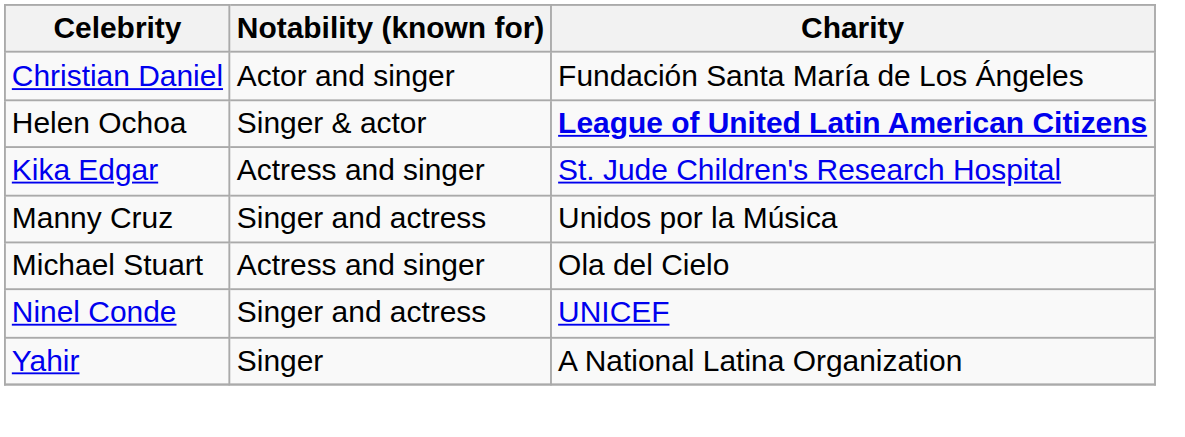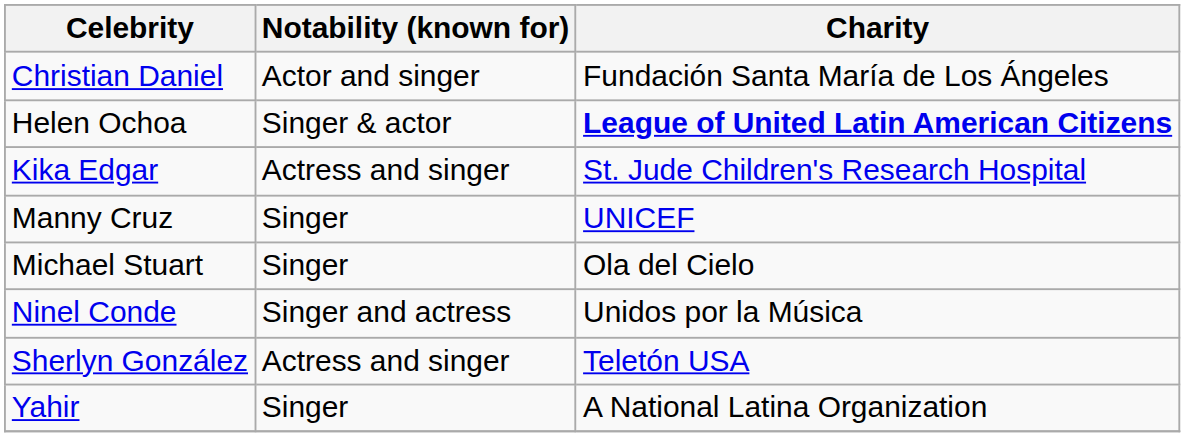 <table class="wikitable">
 <tr>
 <th>Celebrity</th>
 <th>Notability (known for)</th>
 <th>Charity</th>
 </tr>
 <tr>
 <td><a href='#'>Christian Daniel</a></td>
 <td>Actor and singer</td>
 <td>Fundación Santa María de Los Ángeles</td>
 </tr>
 <tr>
 <td>Helen Ochoa</td>
 <td>Singer & actor</td>
 <td><strong><a href='#'>League of United Latin American Citizens</a></strong></td>
 </tr>
 <tr>
 <td><a href='#'>Kika Edgar</a></td>
 <td>Actress and singer</td>
 <td><a href='#'>St. Jude Children's Research Hospital</a></td>
 </tr>
 <tr>
 <td>Manny Cruz</td>
-<td>Singer and actress</td>
-<td>Unidos por la Música</td>
+<td>Singer</td>
+<td><a href='#'>UNICEF</a></td>
 </tr>
 <tr>
 <td>Michael Stuart</td>
-<td>Actress and singer</td>
+<td>Singer</td>
 <td>Ola del Cielo</td>
 </tr>
 <tr>
 <td><a href='#'>Ninel Conde</a></td>
 <td>Singer and actress</td>
-<td><a href='#'>UNICEF</a></td>
+<td>Unidos por la Música</td>
+</tr>
+<tr>
+<td><a href='#'>Sherlyn González</a></td>
+<td>Actress and singer</td>
+<td><a href='#'>Teletón USA</a></td>
 </tr>
 <tr>
 <td><a href='#'>Yahir</a></td>
 <td>Singer</td>
 <td>A National Latina Organization</td>
 </tr>
 <tr>
 </tr>
 </table>
